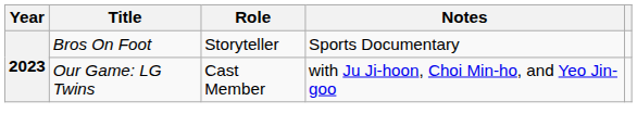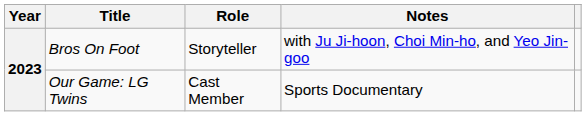 <table class="wikitable  plainrowheaders">
 <tr>
 <th scope="col">Year</th>
 <th scope="col">Title</th>
 <th scope="col">Role</th>
 <th>Notes</th>
 <th scope="col" class="unsortable"></th>
 </tr>
 <tr>
 <th scope="row"  rowspan=2>2023</th>
 <td><em>Bros On Foot</em></td>
 <td>Storyteller</td>
-<td>Sports Documentary</td>
+<td>with <a href='#'>Ju Ji-hoon</a>, <a href='#'>Choi Min-ho</a>, and <a href='#'>Yeo Jin-goo</a></td>
 <td align=center></td>
 </tr>
 <tr>
 <td><em>Our Game: LG Twins</em></td>
 <td>Cast Member</td>
-<td>with <a href='#'>Ju Ji-hoon</a>, <a href='#'>Choi Min-ho</a>, and <a href='#'>Yeo Jin-goo</a></td>
+<td>Sports Documentary</td>
 <td align=center></td>
 </tr>
 </table>
